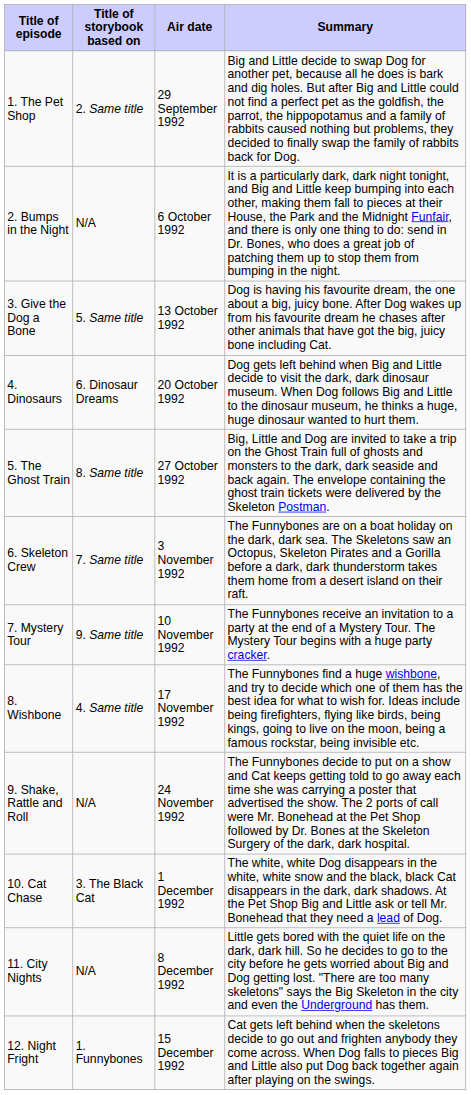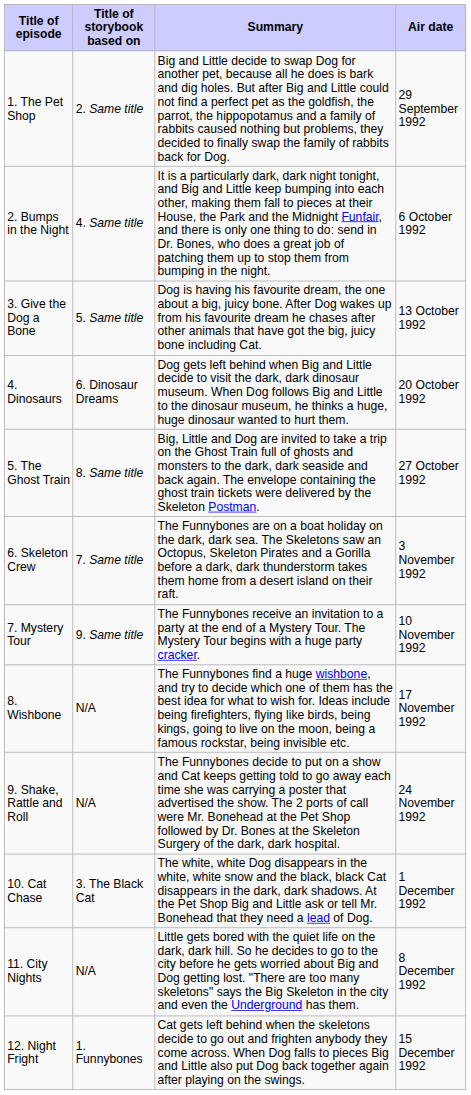 <table class="wikitable sortable">
 <tr>
 <th style="background: #CCCCFF">Title of episode</th>
 <th style="background: #CCCCFF">Title of storybook based on</th>
+<th style="background: #CCCCFF">Summary</th>
 <th style="background: #CCCCFF">Air date</th>
-<th style="background: #CCCCFF">Summary</th>
 </tr>
 <tr>
 <td>1. The Pet Shop</td>
 <td>2. <em>Same title</em></td>
+<td>Big and Little decide to swap Dog for another pet, because all he does is bark and dig holes. But after Big and Little could not find a perfect pet as the goldfish, the parrot, the hippopotamus and a family of rabbits caused nothing but problems, they decided to finally swap the family of rabbits back for Dog.</td>
 <td>29 September 1992</td>
-<td>Big and Little decide to swap Dog for another pet, because all he does is bark and dig holes. But after Big and Little could not find a perfect pet as the goldfish, the parrot, the hippopotamus and a family of rabbits caused nothing but problems, they decided to finally swap the family of rabbits back for Dog.</td>
 </tr>
 <tr>
 <td>2. Bumps in the Night</td>
-<td>N/A</td>
+<td>4. <em>Same title</em></td>
+<td>It is a particularly dark, dark night tonight, and Big and Little keep bumping into each other, making them fall to pieces at their House, the Park and the Midnight <a href='#'>Funfair</a>, and there is only one thing to do: send in Dr. Bones, who does a great job of patching them up to stop them from bumping in the night.</td>
 <td>6 October 1992</td>
-<td>It is a particularly dark, dark night tonight, and Big and Little keep bumping into each other, making them fall to pieces at their House, the Park and the Midnight <a href='#'>Funfair</a>, and there is only one thing to do: send in Dr. Bones, who does a great job of patching them up to stop them from bumping in the night.</td>
 </tr>
 <tr>
 <td>3. Give the Dog a Bone</td>
 <td>5. <em>Same title</em></td>
+<td>Dog is having his favourite dream, the one about a big, juicy bone. After Dog wakes up from his favourite dream he chases after other animals that have got the big, juicy bone including Cat.</td>
 <td>13 October 1992</td>
-<td>Dog is having his favourite dream, the one about a big, juicy bone. After Dog wakes up from his favourite dream he chases after other animals that have got the big, juicy bone including Cat.</td>
 </tr>
 <tr>
 <td>4. Dinosaurs</td>
 <td>6. Dinosaur Dreams</td>
+<td>Dog gets left behind when Big and Little decide to visit the dark, dark dinosaur museum. When Dog follows Big and Little to the dinosaur museum, he thinks a huge, huge dinosaur wanted to hurt them.</td>
 <td>20 October 1992</td>
-<td>Dog gets left behind when Big and Little decide to visit the dark, dark dinosaur museum. When Dog follows Big and Little to the dinosaur museum, he thinks a huge, huge dinosaur wanted to hurt them.</td>
 </tr>
 <tr>
 <td>5. The Ghost Train</td>
 <td>8. <em>Same title</em></td>
+<td>Big, Little and Dog are invited to take a trip on the Ghost Train full of ghosts and monsters to the dark, dark seaside and back again. The envelope containing the ghost train tickets were delivered by the Skeleton <a href='#'>Postman</a>.</td>
 <td>27 October 1992</td>
-<td>Big, Little and Dog are invited to take a trip on the Ghost Train full of ghosts and monsters to the dark, dark seaside and back again. The envelope containing the ghost train tickets were delivered by the Skeleton <a href='#'>Postman</a>.</td>
 </tr>
 <tr>
 <td>6. Skeleton Crew</td>
 <td>7. <em>Same title</em></td>
+<td>The Funnybones are on a boat holiday on the dark, dark sea. The Skeletons saw an Octopus, Skeleton Pirates and a Gorilla before a dark, dark thunderstorm takes them home from a desert island on their raft.</td>
 <td>3 November 1992</td>
-<td>The Funnybones are on a boat holiday on the dark, dark sea. The Skeletons saw an Octopus, Skeleton Pirates and a Gorilla before a dark, dark thunderstorm takes them home from a desert island on their raft.</td>
 </tr>
 <tr>
 <td>7. Mystery Tour</td>
 <td>9. <em>Same title</em></td>
+<td>The Funnybones receive an invitation to a party at the end of a Mystery Tour. The Mystery Tour begins with a huge party <a href='#'>cracker</a>.</td>
 <td>10 November 1992</td>
-<td>The Funnybones receive an invitation to a party at the end of a Mystery Tour. The Mystery Tour begins with a huge party <a href='#'>cracker</a>.</td>
 </tr>
 <tr>
 <td>8. Wishbone</td>
-<td>4. <em>Same title</em></td>
+<td>N/A</td>
+<td>The Funnybones find a huge <a href='#'>wishbone</a>, and try to decide which one of them has the best idea for what to wish for. Ideas include being firefighters, flying like birds, being kings, going to live on the moon, being a famous rockstar, being invisible etc.</td>
 <td>17 November 1992</td>
-<td>The Funnybones find a huge <a href='#'>wishbone</a>, and try to decide which one of them has the best idea for what to wish for. Ideas include being firefighters, flying like birds, being kings, going to live on the moon, being a famous rockstar, being invisible etc.</td>
 </tr>
 <tr>
 <td>9. Shake, Rattle and Roll</td>
 <td>N/A</td>
+<td>The Funnybones decide to put on a show and Cat keeps getting told to go away each time she was carrying a poster that advertised the show. The 2 ports of call were Mr. Bonehead at the Pet Shop followed by Dr. Bones at the Skeleton Surgery of the dark, dark hospital.</td>
 <td>24 November 1992</td>
-<td>The Funnybones decide to put on a show and Cat keeps getting told to go away each time she was carrying a poster that advertised the show. The 2 ports of call were Mr. Bonehead at the Pet Shop followed by Dr. Bones at the Skeleton Surgery of the dark, dark hospital.</td>
 </tr>
 <tr>
 <td>10. Cat Chase</td>
 <td>3. The Black Cat</td>
+<td>The white, white Dog disappears in the white, white snow and the black, black Cat disappears in the dark, dark shadows. At the Pet Shop Big and Little ask or tell Mr. Bonehead that they need a <a href='#'>lead</a> of Dog.</td>
 <td>1 December 1992</td>
-<td>The white, white Dog disappears in the white, white snow and the black, black Cat disappears in the dark, dark shadows. At the Pet Shop Big and Little ask or tell Mr. Bonehead that they need a <a href='#'>lead</a> of Dog.</td>
 </tr>
 <tr>
 <td>11. City Nights</td>
 <td>N/A</td>
+<td>Little gets bored with the quiet life on the dark, dark hill. So he decides to go to the city before he gets worried about Big and Dog getting lost. "There are too many skeletons" says the Big Skeleton in the city and even the <a href='#'>Underground</a> has them.</td>
 <td>8 December 1992</td>
-<td>Little gets bored with the quiet life on the dark, dark hill. So he decides to go to the city before he gets worried about Big and Dog getting lost. "There are too many skeletons" says the Big Skeleton in the city and even the <a href='#'>Underground</a> has them.</td>
 </tr>
 <tr>
 <td>12. Night Fright</td>
 <td>1. Funnybones</td>
+<td>Cat gets left behind when the skeletons decide to go out and frighten anybody they come across. When Dog falls to pieces Big and Little also put Dog back together again after playing on the swings.</td>
 <td>15 December 1992</td>
-<td>Cat gets left behind when the skeletons decide to go out and frighten anybody they come across. When Dog falls to pieces Big and Little also put Dog back together again after playing on the swings.</td>
 </tr>
 </table>
